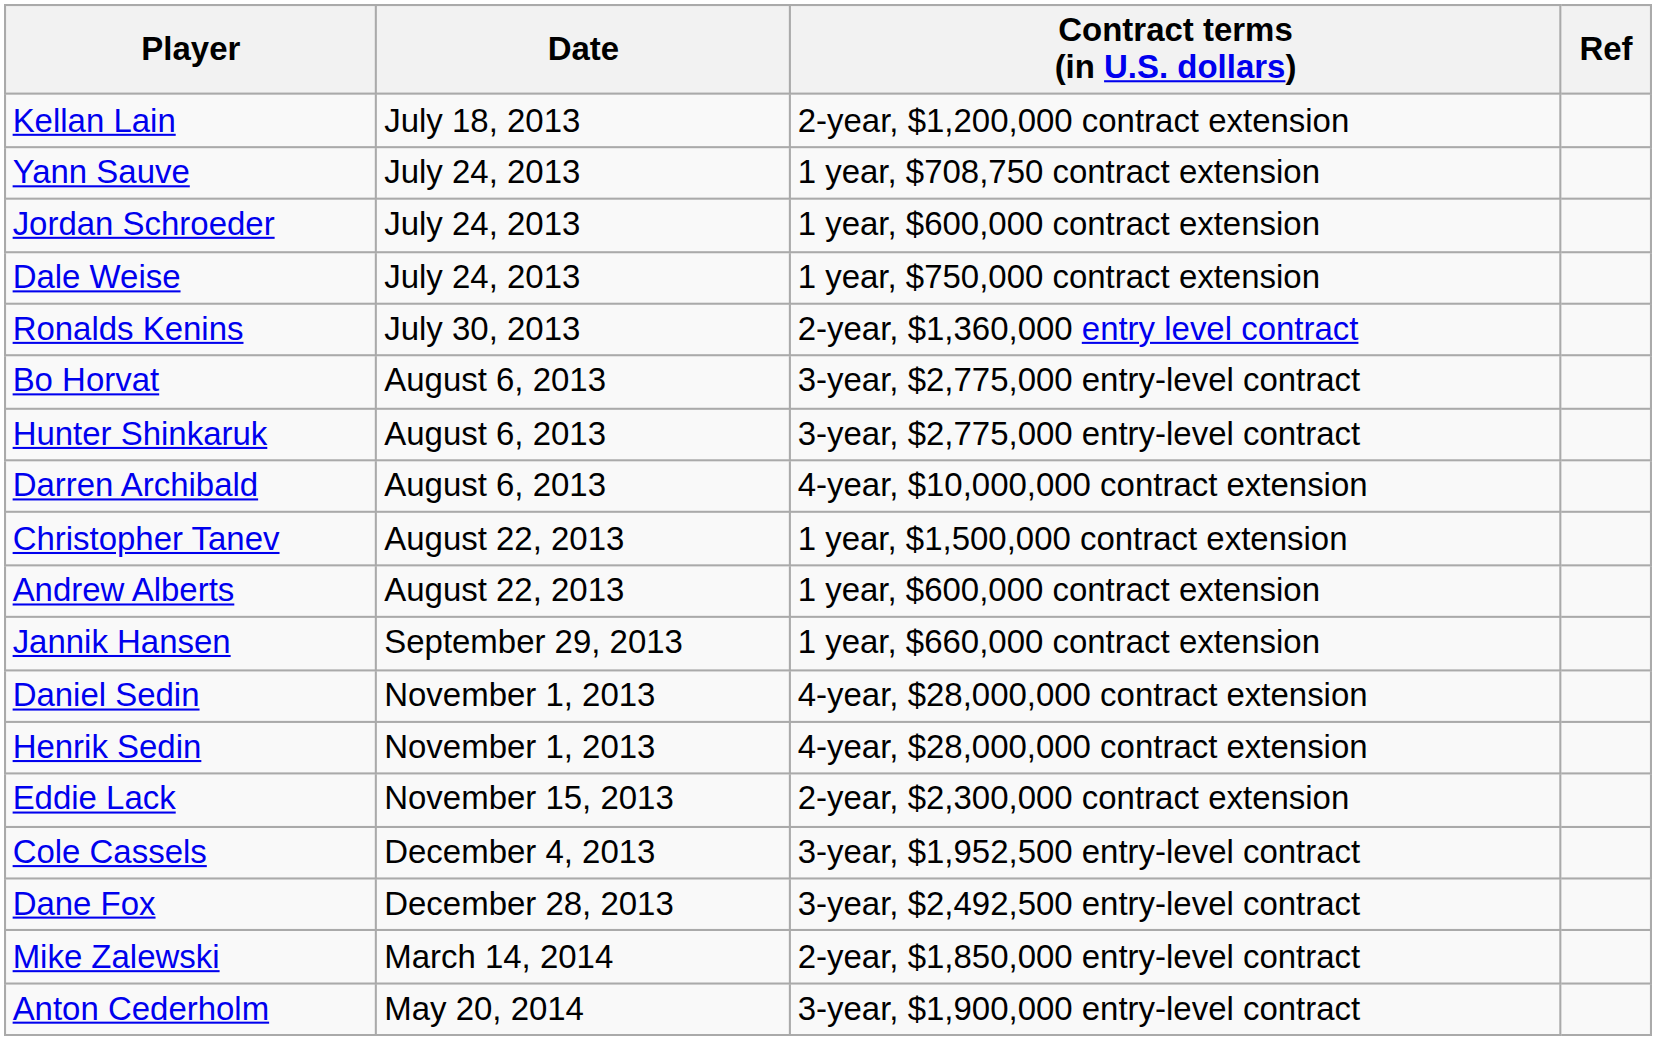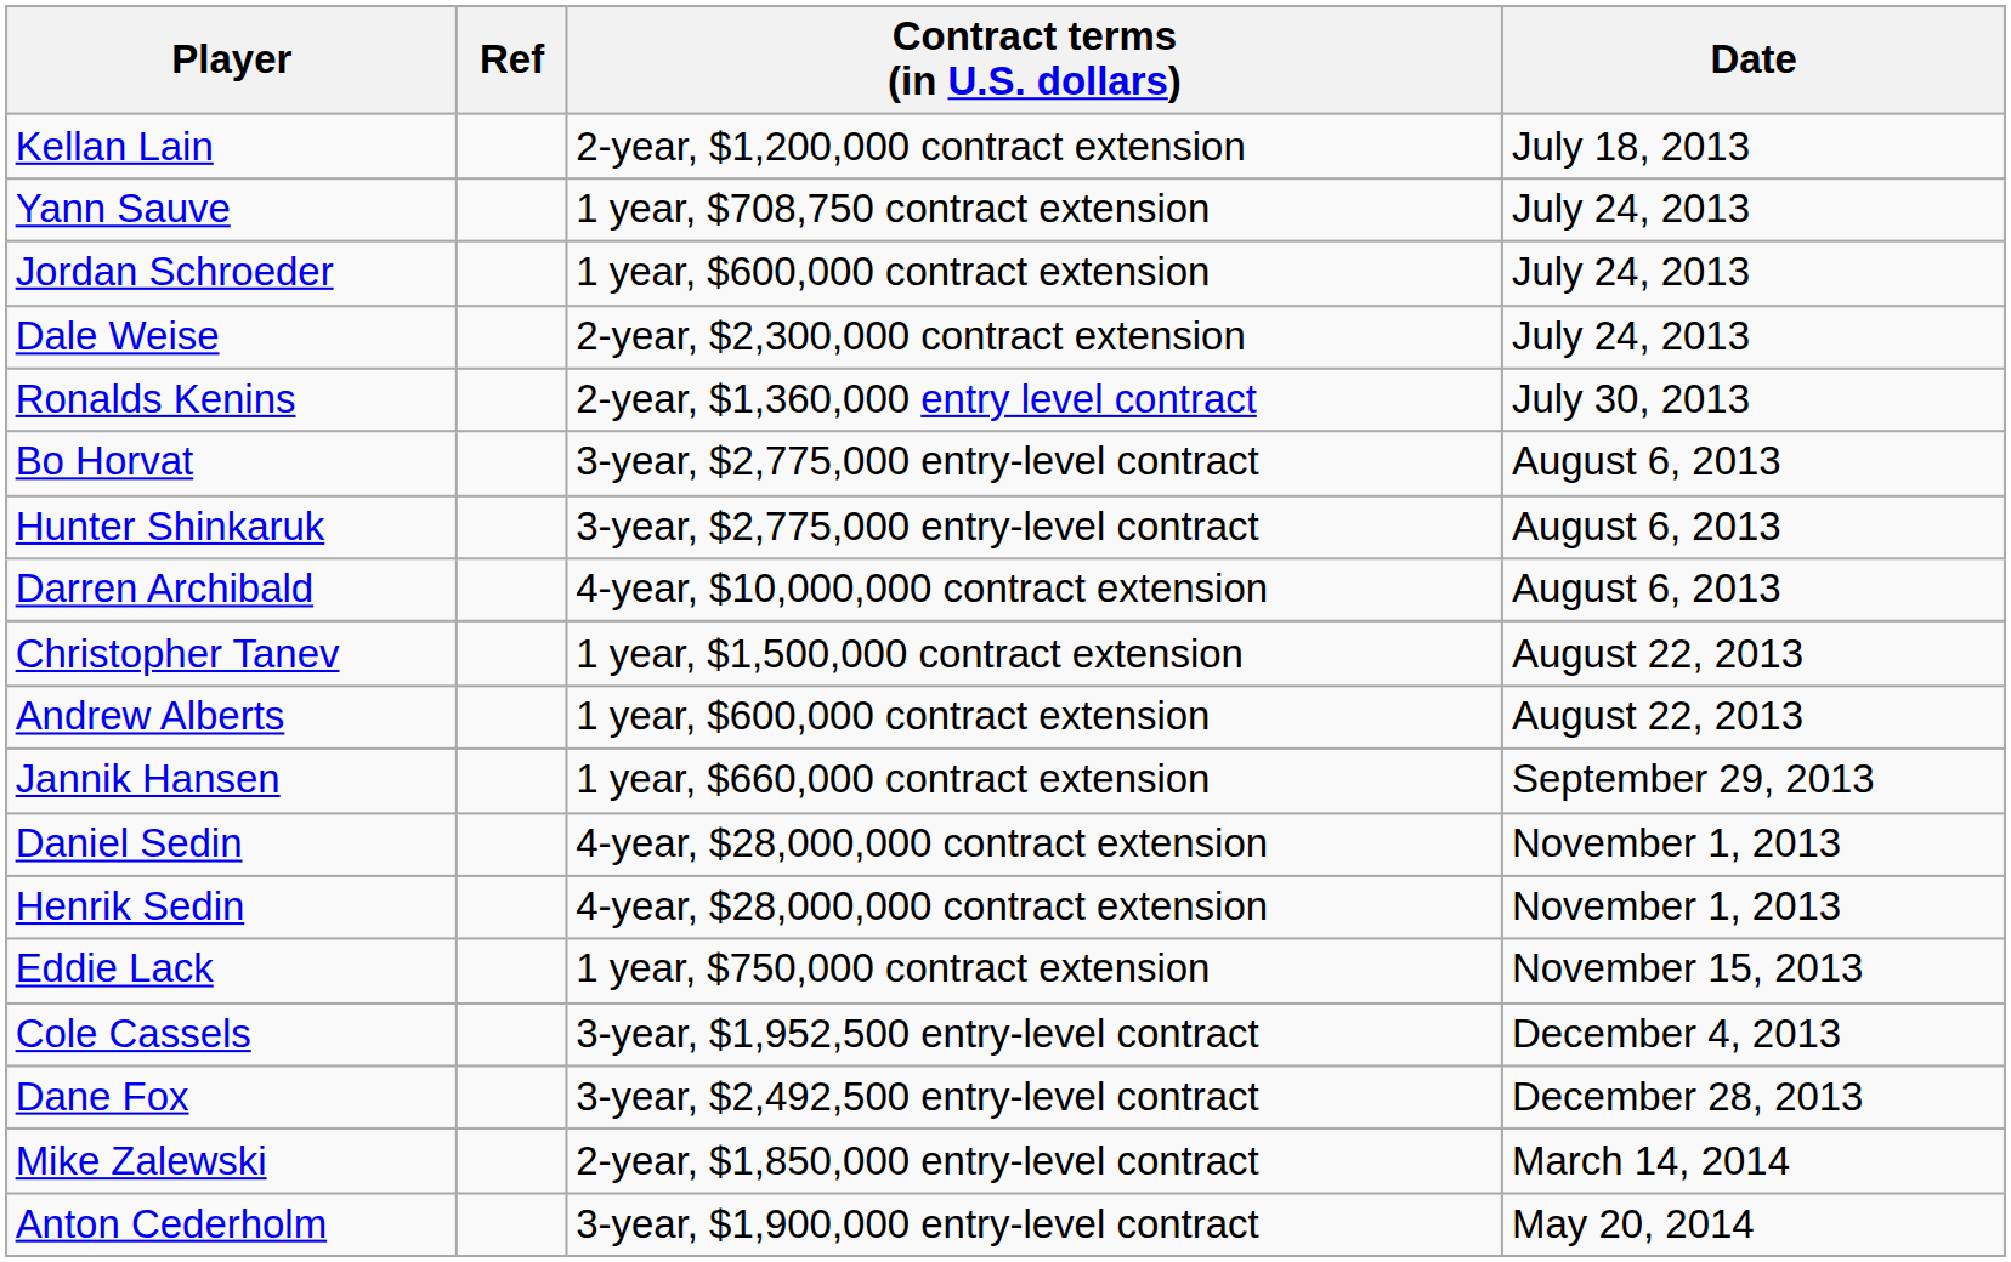 <table class="wikitable" style="width:50em; padding:3px;;">
 <tr>
 <th>Player</th>
+<th>Ref</th>
+<th>Contract terms<br>(in <a href='#'>U.S. dollars</a>)</th>
 <th>Date</th>
-<th>Contract terms<br>(in <a href='#'>U.S. dollars</a>)</th>
-<th>Ref</th>
 </tr>
 <tr>
 <td><a href='#'>Kellan Lain</a></td>
+<td></td>
+<td>2-year, $1,200,000 contract extension</td>
 <td>July 18, 2013</td>
-<td>2-year, $1,200,000 contract extension</td>
-<td></td>
 </tr>
 <tr>
 <td><a href='#'>Yann Sauve</a></td>
+<td></td>
+<td>1 year, $708,750 contract extension</td>
 <td>July 24, 2013</td>
-<td>1 year, $708,750 contract extension</td>
-<td></td>
 </tr>
 <tr>
 <td><a href='#'>Jordan Schroeder</a></td>
+<td></td>
+<td>1 year, $600,000 contract extension</td>
 <td>July 24, 2013</td>
-<td>1 year, $600,000 contract extension</td>
-<td></td>
 </tr>
 <tr>
 <td><a href='#'>Dale Weise</a></td>
+<td></td>
+<td>2-year, $2,300,000 contract extension</td>
 <td>July 24, 2013</td>
-<td>1 year, $750,000 contract extension</td>
-<td></td>
 </tr>
 <tr>
 <td><a href='#'>Ronalds Kenins</a></td>
+<td></td>
+<td>2-year, $1,360,000 <a href='#'>entry level contract</a></td>
 <td>July 30, 2013</td>
-<td>2-year, $1,360,000 <a href='#'>entry level contract</a></td>
-<td></td>
 </tr>
 <tr>
 <td><a href='#'>Bo Horvat</a></td>
+<td></td>
+<td>3-year, $2,775,000 entry-level contract</td>
 <td>August 6, 2013</td>
-<td>3-year, $2,775,000 entry-level contract</td>
-<td></td>
 </tr>
 <tr>
 <td><a href='#'>Hunter Shinkaruk</a></td>
+<td></td>
+<td>3-year, $2,775,000 entry-level contract</td>
 <td>August 6, 2013</td>
-<td>3-year, $2,775,000 entry-level contract</td>
-<td></td>
 </tr>
 <tr>
 <td><a href='#'>Darren Archibald</a></td>
+<td></td>
+<td>4-year, $10,000,000 contract extension</td>
 <td>August 6, 2013</td>
-<td>4-year, $10,000,000 contract extension</td>
-<td></td>
 </tr>
 <tr>
 <td><a href='#'>Christopher Tanev</a></td>
+<td></td>
+<td>1 year, $1,500,000 contract extension</td>
 <td>August 22, 2013</td>
-<td>1 year, $1,500,000 contract extension</td>
-<td></td>
 </tr>
 <tr>
 <td><a href='#'>Andrew Alberts</a></td>
+<td></td>
+<td>1 year, $600,000 contract extension</td>
 <td>August 22, 2013</td>
-<td>1 year, $600,000 contract extension</td>
-<td></td>
 </tr>
 <tr>
 <td><a href='#'>Jannik Hansen</a></td>
+<td></td>
+<td>1 year, $660,000 contract extension</td>
 <td>September 29, 2013</td>
-<td>1 year, $660,000 contract extension</td>
-<td></td>
 </tr>
 <tr>
 <td><a href='#'>Daniel Sedin</a></td>
+<td></td>
+<td>4-year, $28,000,000 contract extension</td>
 <td>November 1, 2013</td>
-<td>4-year, $28,000,000 contract extension</td>
-<td></td>
 </tr>
 <tr>
 <td><a href='#'>Henrik Sedin</a></td>
+<td></td>
+<td>4-year, $28,000,000 contract extension</td>
 <td>November 1, 2013</td>
-<td>4-year, $28,000,000 contract extension</td>
-<td></td>
 </tr>
 <tr>
 <td><a href='#'>Eddie Lack</a></td>
+<td></td>
+<td>1 year, $750,000 contract extension</td>
 <td>November 15, 2013</td>
-<td>2-year, $2,300,000 contract extension</td>
-<td></td>
 </tr>
 <tr>
 <td><a href='#'>Cole Cassels</a></td>
+<td></td>
+<td>3-year, $1,952,500 entry-level contract</td>
 <td>December 4, 2013</td>
-<td>3-year, $1,952,500 entry-level contract</td>
-<td></td>
 </tr>
 <tr>
 <td><a href='#'>Dane Fox</a></td>
+<td></td>
+<td>3-year, $2,492,500 entry-level contract</td>
 <td>December 28, 2013</td>
-<td>3-year, $2,492,500 entry-level contract</td>
-<td></td>
 </tr>
 <tr>
 <td><a href='#'>Mike Zalewski</a></td>
+<td></td>
+<td>2-year, $1,850,000 entry-level contract</td>
 <td>March 14, 2014</td>
-<td>2-year, $1,850,000 entry-level contract</td>
-<td></td>
 </tr>
 <tr>
 <td><a href='#'>Anton Cederholm</a></td>
+<td></td>
+<td>3-year, $1,900,000 entry-level contract</td>
 <td>May 20, 2014</td>
-<td>3-year, $1,900,000 entry-level contract</td>
-<td></td>
 </tr>
 </table>
